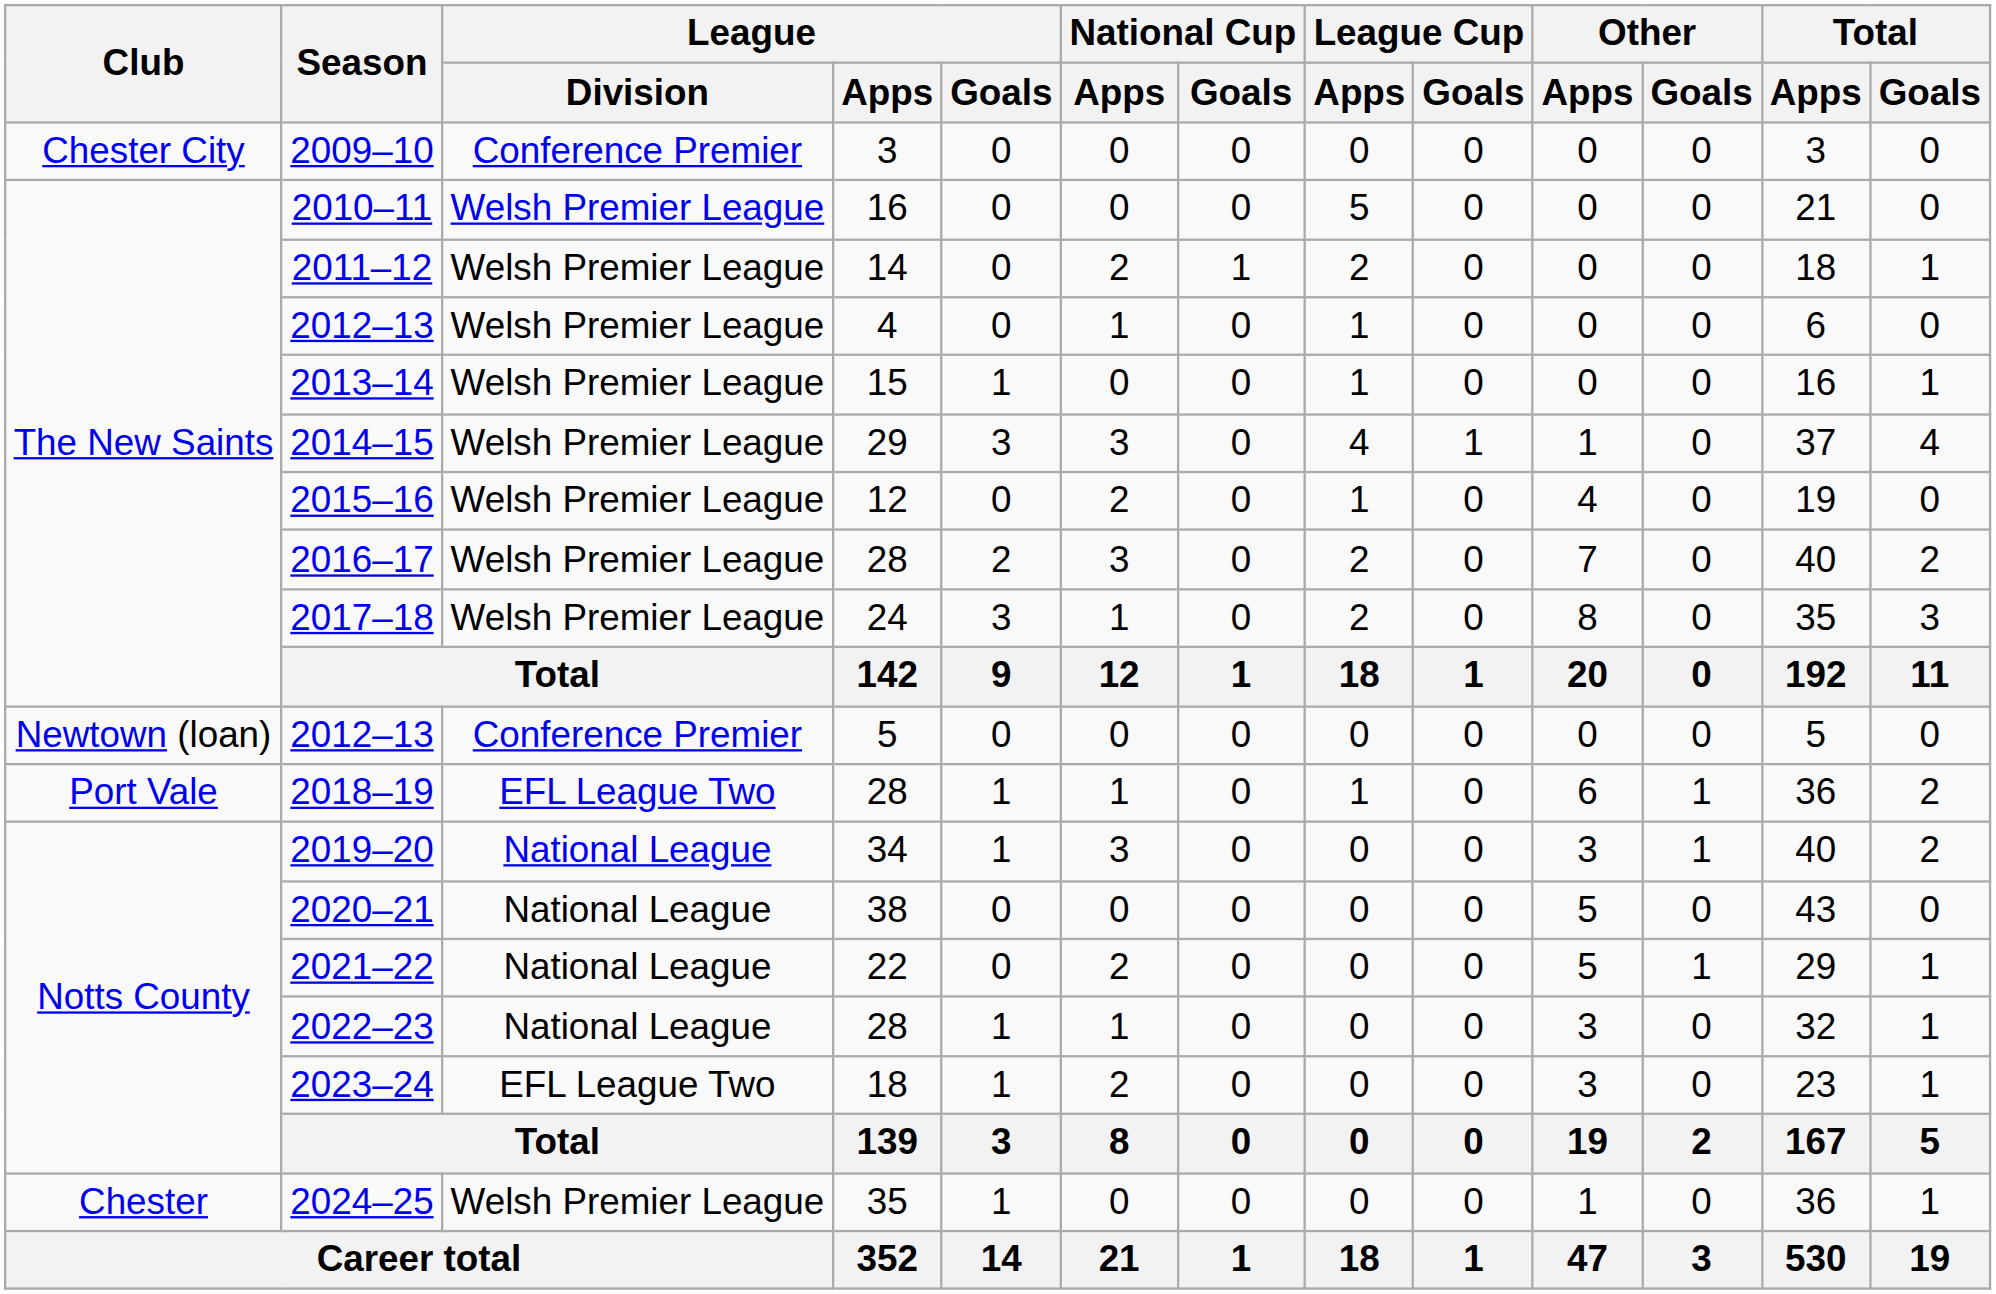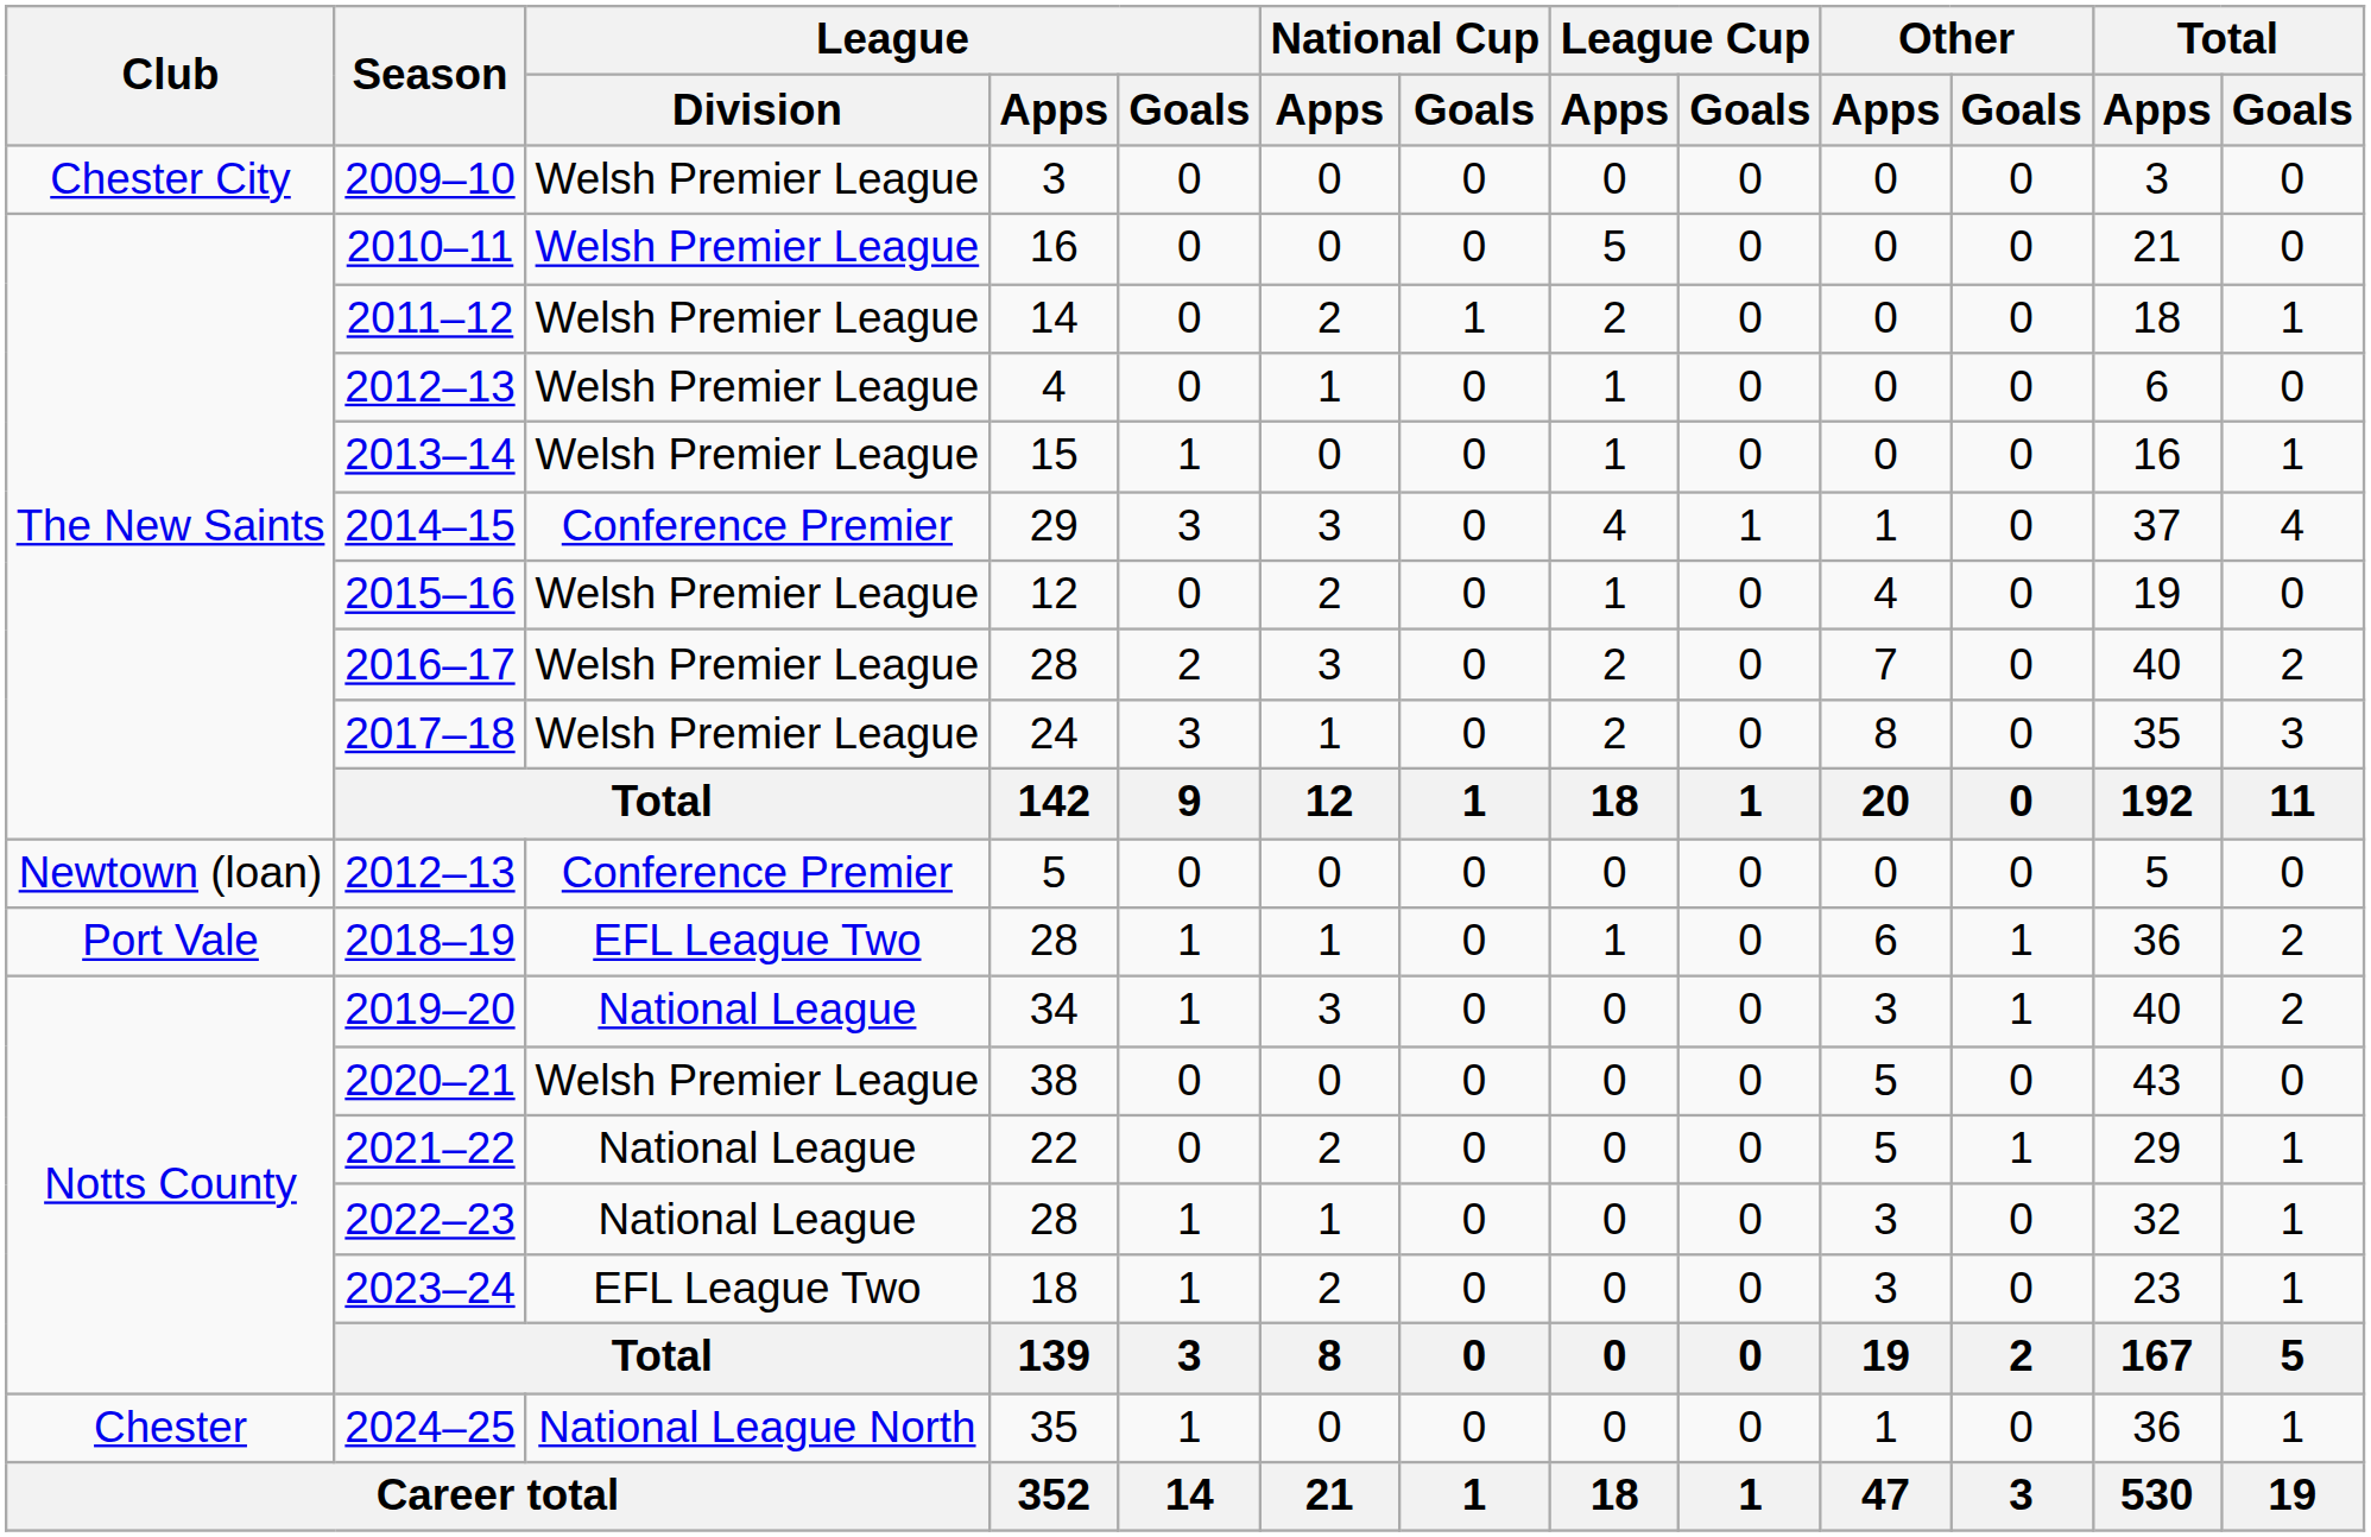 <table class="wikitable" style="text-align:center">
 <tr>
 <th rowspan="2">Club</th>
 <th rowspan="2">Season</th>
 <th colspan="3">League</th>
 <th colspan="2">National Cup</th>
 <th colspan="2">League Cup</th>
 <th colspan="2">Other</th>
 <th colspan="2">Total</th>
 </tr>
 <tr>
 <th>Division</th>
 <th>Apps</th>
 <th>Goals</th>
 <th>Apps</th>
 <th>Goals</th>
 <th>Apps</th>
 <th>Goals</th>
 <th>Apps</th>
 <th>Goals</th>
 <th>Apps</th>
 <th>Goals</th>
 </tr>
 <tr>
 <td><a href='#'>Chester City</a></td>
 <td><a href='#'>2009–10</a></td>
-<td><a href='#'>Conference Premier</a></td>
+<td>Welsh Premier League</td>
 <td>3</td>
 <td>0</td>
 <td>0</td>
 <td>0</td>
 <td>0</td>
 <td>0</td>
 <td>0</td>
 <td>0</td>
 <td>3</td>
 <td>0</td>
 </tr>
 <tr>
 <td rowspan="9"><a href='#'>The New Saints</a></td>
 <td><a href='#'>2010–11</a></td>
 <td><a href='#'>Welsh Premier League</a></td>
 <td>16</td>
 <td>0</td>
 <td>0</td>
 <td>0</td>
 <td>5</td>
 <td>0</td>
 <td>0</td>
 <td>0</td>
 <td>21</td>
 <td>0</td>
 </tr>
 <tr>
 <td><a href='#'>2011–12</a></td>
 <td>Welsh Premier League</td>
 <td>14</td>
 <td>0</td>
 <td>2</td>
 <td>1</td>
 <td>2</td>
 <td>0</td>
 <td>0</td>
 <td>0</td>
 <td>18</td>
 <td>1</td>
 </tr>
 <tr>
 <td><a href='#'>2012–13</a></td>
 <td>Welsh Premier League</td>
 <td>4</td>
 <td>0</td>
 <td>1</td>
 <td>0</td>
 <td>1</td>
 <td>0</td>
 <td>0</td>
 <td>0</td>
 <td>6</td>
 <td>0</td>
 </tr>
 <tr>
 <td><a href='#'>2013–14</a></td>
 <td>Welsh Premier League</td>
 <td>15</td>
 <td>1</td>
 <td>0</td>
 <td>0</td>
 <td>1</td>
 <td>0</td>
 <td>0</td>
 <td>0</td>
 <td>16</td>
 <td>1</td>
 </tr>
 <tr>
 <td><a href='#'>2014–15</a></td>
-<td>Welsh Premier League</td>
+<td><a href='#'>Conference Premier</a></td>
 <td>29</td>
 <td>3</td>
 <td>3</td>
 <td>0</td>
 <td>4</td>
 <td>1</td>
 <td>1</td>
 <td>0</td>
 <td>37</td>
 <td>4</td>
 </tr>
 <tr>
 <td><a href='#'>2015–16</a></td>
 <td>Welsh Premier League</td>
 <td>12</td>
 <td>0</td>
 <td>2</td>
 <td>0</td>
 <td>1</td>
 <td>0</td>
 <td>4</td>
 <td>0</td>
 <td>19</td>
 <td>0</td>
 </tr>
 <tr>
 <td><a href='#'>2016–17</a></td>
 <td>Welsh Premier League</td>
 <td>28</td>
 <td>2</td>
 <td>3</td>
 <td>0</td>
 <td>2</td>
 <td>0</td>
 <td>7</td>
 <td>0</td>
 <td>40</td>
 <td>2</td>
 </tr>
 <tr>
 <td><a href='#'>2017–18</a></td>
 <td>Welsh Premier League</td>
 <td>24</td>
 <td>3</td>
 <td>1</td>
 <td>0</td>
 <td>2</td>
 <td>0</td>
 <td>8</td>
 <td>0</td>
 <td>35</td>
 <td>3</td>
 </tr>
 <tr>
 <th colspan="2">Total</th>
 <th>142</th>
 <th>9</th>
 <th>12</th>
 <th>1</th>
 <th>18</th>
 <th>1</th>
 <th>20</th>
 <th>0</th>
 <th>192</th>
 <th>11</th>
 </tr>
 <tr>
 <td><a href='#'>Newtown</a> (loan)</td>
 <td><a href='#'>2012–13</a></td>
 <td><a href='#'>Conference Premier</a></td>
 <td>5</td>
 <td>0</td>
 <td>0</td>
 <td>0</td>
 <td>0</td>
 <td>0</td>
 <td>0</td>
 <td>0</td>
 <td>5</td>
 <td>0</td>
 </tr>
 <tr>
 <td><a href='#'>Port Vale</a></td>
 <td><a href='#'>2018–19</a></td>
 <td><a href='#'>EFL League Two</a></td>
 <td>28</td>
 <td>1</td>
 <td>1</td>
 <td>0</td>
 <td>1</td>
 <td>0</td>
 <td>6</td>
 <td>1</td>
 <td>36</td>
 <td>2</td>
 </tr>
 <tr>
 <td rowspan="6"><a href='#'>Notts County</a></td>
 <td><a href='#'>2019–20</a></td>
 <td><a href='#'>National League</a></td>
 <td>34</td>
 <td>1</td>
 <td>3</td>
 <td>0</td>
 <td>0</td>
 <td>0</td>
 <td>3</td>
 <td>1</td>
 <td>40</td>
 <td>2</td>
 </tr>
 <tr>
 <td><a href='#'>2020–21</a></td>
-<td>National League</td>
+<td>Welsh Premier League</td>
 <td>38</td>
 <td>0</td>
 <td>0</td>
 <td>0</td>
 <td>0</td>
 <td>0</td>
 <td>5</td>
 <td>0</td>
 <td>43</td>
 <td>0</td>
 </tr>
 <tr>
 <td><a href='#'>2021–22</a></td>
 <td>National League</td>
 <td>22</td>
 <td>0</td>
 <td>2</td>
 <td>0</td>
 <td>0</td>
 <td>0</td>
 <td>5</td>
 <td>1</td>
 <td>29</td>
 <td>1</td>
 </tr>
 <tr>
 <td><a href='#'>2022–23</a></td>
 <td>National League</td>
 <td>28</td>
 <td>1</td>
 <td>1</td>
 <td>0</td>
 <td>0</td>
 <td>0</td>
 <td>3</td>
 <td>0</td>
 <td>32</td>
 <td>1</td>
 </tr>
 <tr>
 <td><a href='#'>2023–24</a></td>
 <td>EFL League Two</td>
 <td>18</td>
 <td>1</td>
 <td>2</td>
 <td>0</td>
 <td>0</td>
 <td>0</td>
 <td>3</td>
 <td>0</td>
 <td>23</td>
 <td>1</td>
 </tr>
 <tr>
 <th colspan="2">Total</th>
 <th>139</th>
 <th>3</th>
 <th>8</th>
 <th>0</th>
 <th>0</th>
 <th>0</th>
 <th>19</th>
 <th>2</th>
 <th>167</th>
 <th>5</th>
 </tr>
 <tr>
 <td><a href='#'>Chester</a></td>
 <td><a href='#'>2024–25</a></td>
-<td>Welsh Premier League</td>
+<td><a href='#'>National League North</a></td>
 <td>35</td>
 <td>1</td>
 <td>0</td>
 <td>0</td>
 <td>0</td>
 <td>0</td>
 <td>1</td>
 <td>0</td>
 <td>36</td>
 <td>1</td>
 </tr>
 <tr>
 <th colspan="3">Career total</th>
 <th>352</th>
 <th>14</th>
 <th>21</th>
 <th>1</th>
 <th>18</th>
 <th>1</th>
 <th>47</th>
 <th>3</th>
 <th>530</th>
 <th>19</th>
 </tr>
 </table>
